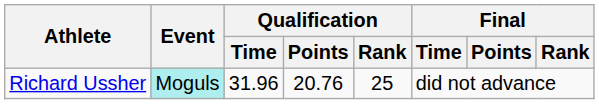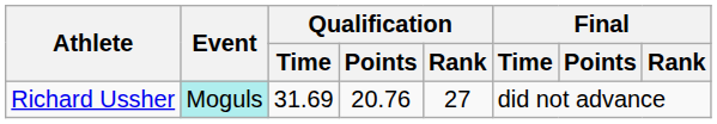 <table class="wikitable" style="font-size:90%">
 <tr>
 <th rowspan="2">Athlete</th>
 <th rowspan="2">Event</th>
 <th colspan="3">Qualification</th>
 <th colspan="3">Final</th>
 </tr>
 <tr>
 <th>Time</th>
 <th>Points</th>
 <th>Rank</th>
 <th>Time</th>
 <th>Points</th>
 <th>Rank</th>
 </tr>
 <tr>
 <td><a href='#'>Richard Ussher</a></td>
 <td style="background: paleturquoise;">Moguls</td>
-<td align="center">31.96</td>
+<td align="center">31.69</td>
 <td align="center">20.76</td>
-<td align="center">25</td>
+<td align="center">27</td>
 <td colspan="3">did not advance</td>
 </tr>
 </table>
